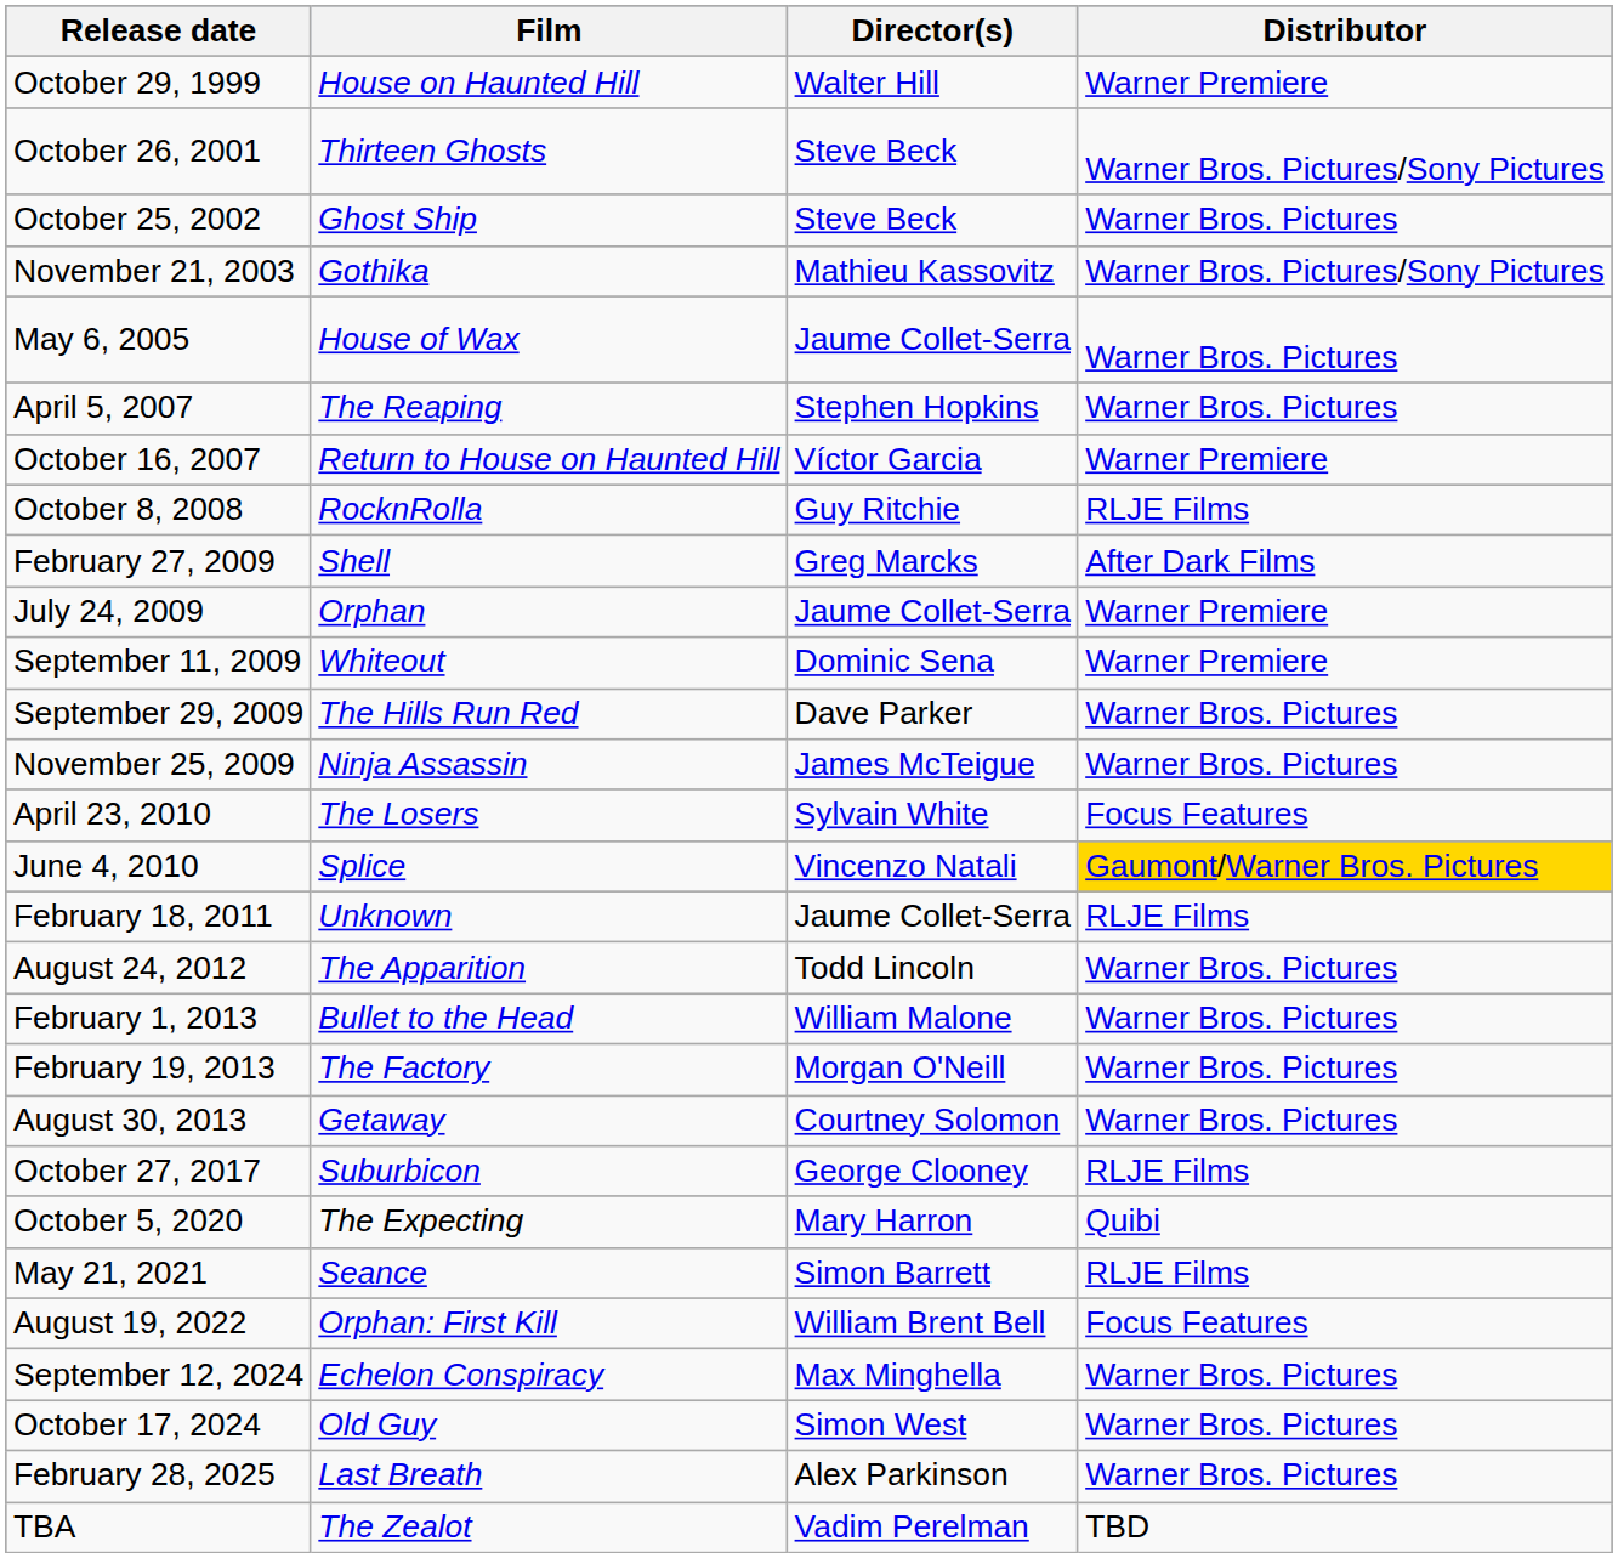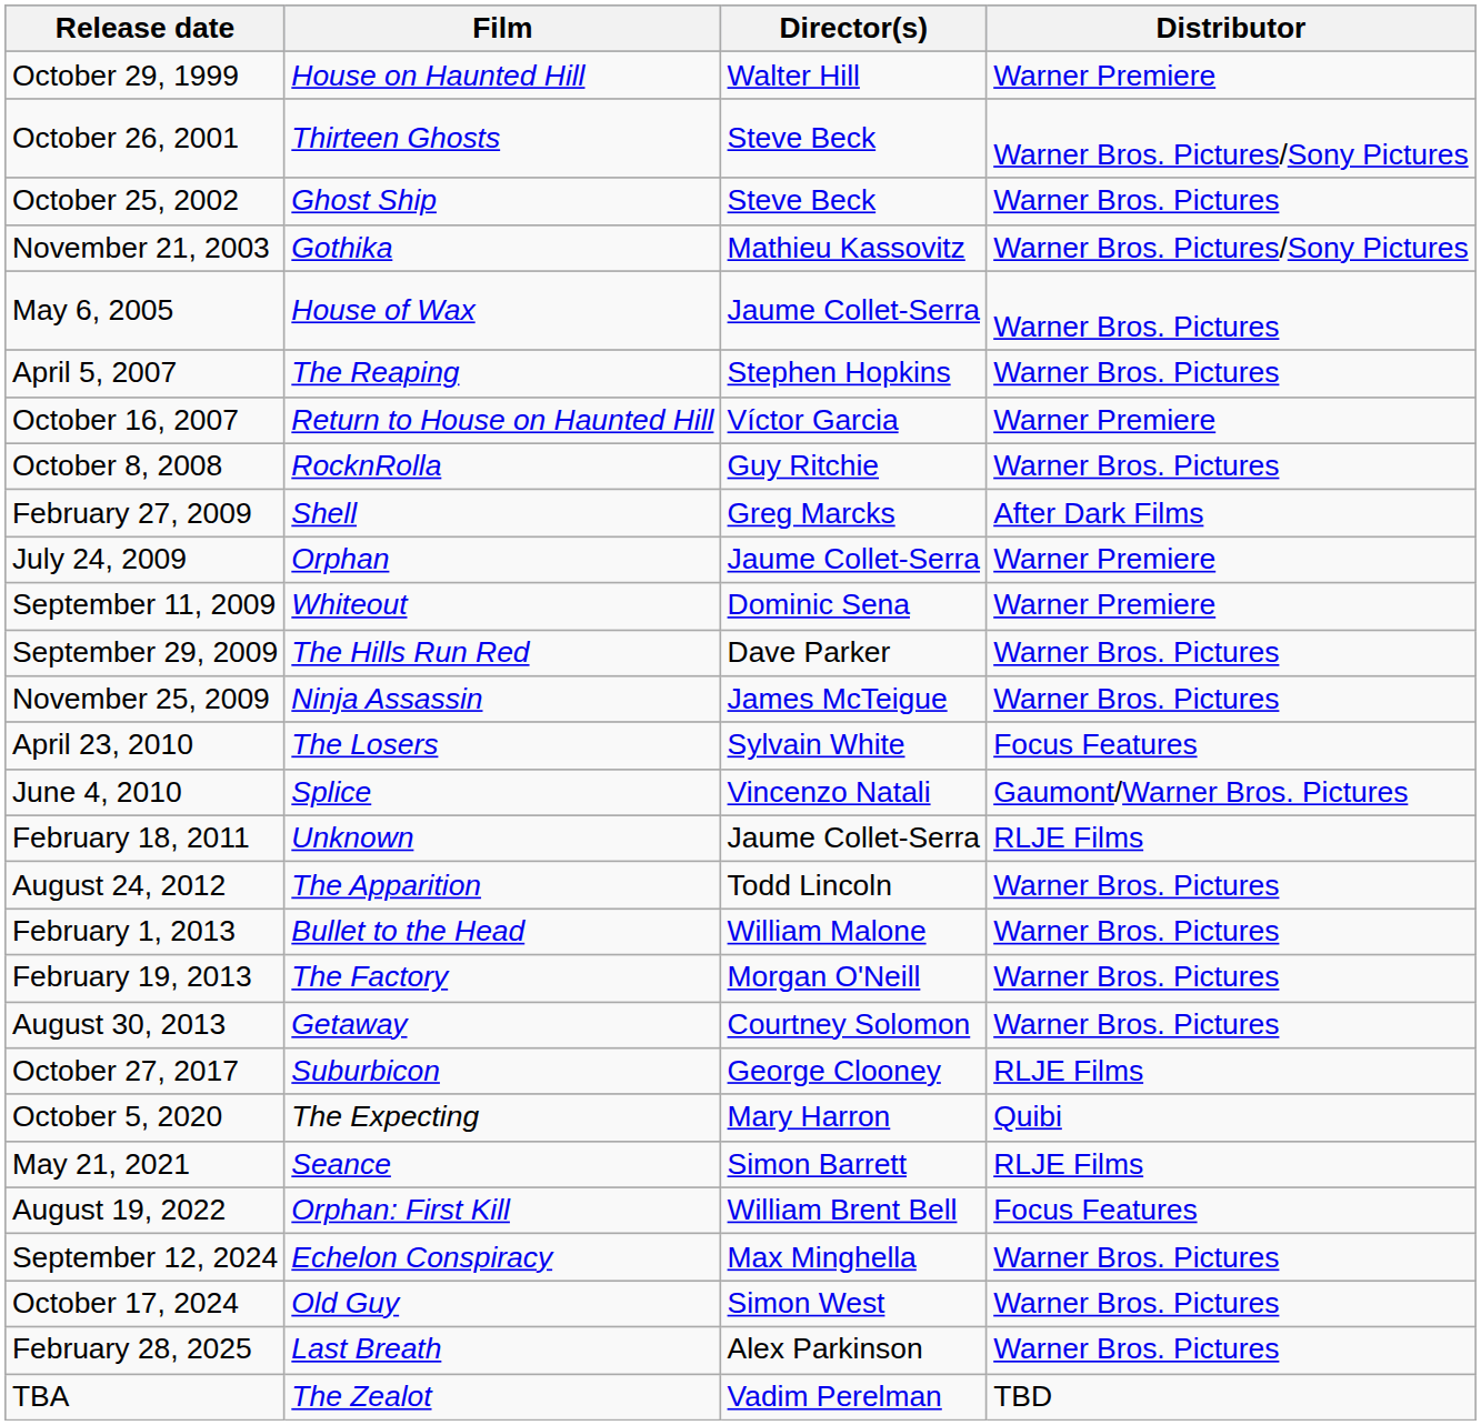 <table class="wikitable">
 <tr style="background:#b0c4de; text-align:center;">
 <th>Release date</th>
 <th>Film</th>
 <th>Director(s)</th>
 <th>Distributor</th>
 </tr>
 <tr>
 <td>October 29, 1999</td>
 <td><em><a href='#'>House on Haunted Hill</a></em></td>
 <td><a href='#'>Walter Hill</a></td>
 <td><a href='#'>Warner Premiere</a></td>
 </tr>
 <tr>
 <td>October 26, 2001</td>
 <td><em><a href='#'>Thirteen Ghosts</a></em></td>
 <td><a href='#'>Steve Beck</a></td>
 <td><br><a href='#'>Warner Bros. Pictures</a>/<a href='#'>Sony Pictures</a></td>
 </tr>
 <tr>
 <td>October 25, 2002</td>
 <td><em><a href='#'>Ghost Ship</a></em></td>
 <td><a href='#'>Steve Beck</a></td>
 <td><a href='#'>Warner Bros. Pictures</a></td>
 </tr>
 <tr>
 <td>November 21, 2003</td>
 <td><em><a href='#'>Gothika</a></em></td>
 <td><a href='#'>Mathieu Kassovitz</a></td>
 <td><a href='#'>Warner Bros. Pictures</a>/<a href='#'>Sony Pictures</a></td>
 </tr>
 <tr>
 <td>May 6, 2005</td>
 <td><em><a href='#'>House of Wax</a></em></td>
 <td><a href='#'>Jaume Collet-Serra</a></td>
 <td><br><a href='#'>Warner Bros. Pictures</a></td>
 </tr>
 <tr>
 <td>April 5, 2007</td>
 <td><em><a href='#'>The Reaping</a></em></td>
 <td><a href='#'>Stephen Hopkins</a></td>
 <td><a href='#'>Warner Bros. Pictures</a></td>
 </tr>
 <tr>
 <td>October 16, 2007</td>
 <td><em><a href='#'>Return to House on Haunted Hill</a></em></td>
 <td><a href='#'>Víctor Garcia</a></td>
 <td><a href='#'>Warner Premiere</a></td>
 </tr>
 <tr>
 <td>October 8, 2008</td>
 <td><em><a href='#'>RocknRolla</a></em></td>
 <td><a href='#'>Guy Ritchie</a></td>
-<td><a href='#'>RLJE Films</a></td>
+<td><a href='#'>Warner Bros. Pictures</a></td>
 </tr>
 <tr>
 <td>February 27, 2009</td>
 <td><em><a href='#'>Shell</a></em></td>
 <td><a href='#'>Greg Marcks</a></td>
 <td><a href='#'>After Dark Films</a></td>
 </tr>
 <tr>
 <td>July 24, 2009</td>
 <td><em><a href='#'>Orphan</a></em></td>
 <td><a href='#'>Jaume Collet-Serra</a></td>
 <td><a href='#'>Warner Premiere</a></td>
 </tr>
 <tr>
 <td>September 11, 2009</td>
 <td><em><a href='#'>Whiteout</a></em></td>
 <td><a href='#'>Dominic Sena</a></td>
 <td><a href='#'>Warner Premiere</a></td>
 </tr>
 <tr>
 <td>September 29, 2009</td>
 <td><em><a href='#'>The Hills Run Red</a></em></td>
 <td>Dave Parker</td>
 <td><a href='#'>Warner Bros. Pictures</a></td>
 </tr>
 <tr>
 <td>November 25, 2009</td>
 <td><em><a href='#'>Ninja Assassin</a></em></td>
 <td><a href='#'>James McTeigue</a></td>
 <td><a href='#'>Warner Bros. Pictures</a></td>
 </tr>
 <tr>
 <td>April 23, 2010</td>
 <td><em><a href='#'>The Losers</a></em></td>
 <td><a href='#'>Sylvain White</a></td>
 <td><a href='#'>Focus Features</a></td>
 </tr>
 <tr>
 <td>June 4, 2010</td>
 <td><em><a href='#'>Splice</a></em></td>
 <td><a href='#'>Vincenzo Natali</a></td>
-<td style="background: gold;"><a href='#'>Gaumont</a>/<a href='#'>Warner Bros. Pictures</a></td>
+<td><a href='#'>Gaumont</a>/<a href='#'>Warner Bros. Pictures</a></td>
 </tr>
 <tr>
 <td>February 18, 2011</td>
 <td><em><a href='#'>Unknown</a></em></td>
 <td>Jaume Collet-Serra</td>
 <td><a href='#'>RLJE Films</a></td>
 </tr>
 <tr>
 <td>August 24, 2012</td>
 <td><em><a href='#'>The Apparition</a></em></td>
 <td>Todd Lincoln</td>
 <td><a href='#'>Warner Bros. Pictures</a></td>
 </tr>
 <tr>
 <td>February 1, 2013</td>
 <td><em><a href='#'>Bullet to the Head</a></em></td>
 <td><a href='#'>William Malone</a></td>
 <td><a href='#'>Warner Bros. Pictures</a></td>
 </tr>
 <tr>
 <td>February 19, 2013</td>
 <td><em><a href='#'>The Factory</a></em></td>
 <td><a href='#'>Morgan O'Neill</a></td>
 <td><a href='#'>Warner Bros. Pictures</a></td>
 </tr>
 <tr>
 <td>August 30, 2013</td>
 <td><em><a href='#'>Getaway</a></em></td>
 <td><a href='#'>Courtney Solomon</a></td>
 <td><a href='#'>Warner Bros. Pictures</a></td>
 </tr>
 <tr>
 <td>October 27, 2017</td>
 <td><em><a href='#'>Suburbicon</a></em></td>
 <td><a href='#'>George Clooney</a></td>
 <td><a href='#'>RLJE Films</a></td>
 </tr>
 <tr>
 <td>October 5, 2020</td>
 <td><em>The Expecting</em></td>
 <td><a href='#'>Mary Harron</a></td>
 <td><a href='#'>Quibi</a></td>
 </tr>
 <tr>
 <td>May 21, 2021</td>
 <td><em><a href='#'>Seance</a></em></td>
 <td><a href='#'>Simon Barrett</a></td>
 <td><a href='#'>RLJE Films</a></td>
 </tr>
 <tr>
 <td>August 19, 2022</td>
 <td><em><a href='#'>Orphan: First Kill</a></em></td>
 <td><a href='#'>William Brent Bell</a></td>
 <td><a href='#'>Focus Features</a></td>
 </tr>
 <tr>
 <td>September 12, 2024</td>
 <td><em><a href='#'>Echelon Conspiracy</a></em></td>
 <td><a href='#'>Max Minghella</a></td>
 <td><a href='#'>Warner Bros. Pictures</a></td>
 </tr>
 <tr>
 <td>October 17, 2024</td>
 <td><em><a href='#'>Old Guy</a></em></td>
 <td><a href='#'>Simon West</a></td>
 <td><a href='#'>Warner Bros. Pictures</a></td>
 </tr>
 <tr>
 <td>February 28, 2025</td>
 <td><em><a href='#'>Last Breath</a></em></td>
 <td>Alex Parkinson</td>
 <td><a href='#'>Warner Bros. Pictures</a></td>
 </tr>
 <tr>
 <td>TBA</td>
 <td><em><a href='#'>The Zealot</a></em></td>
 <td><a href='#'>Vadim Perelman</a></td>
 <td>TBD</td>
 </tr>
 </table>
